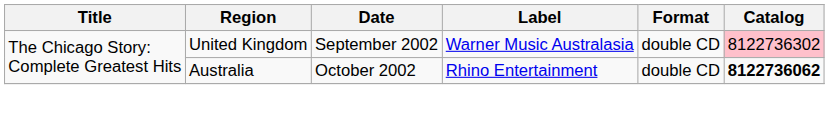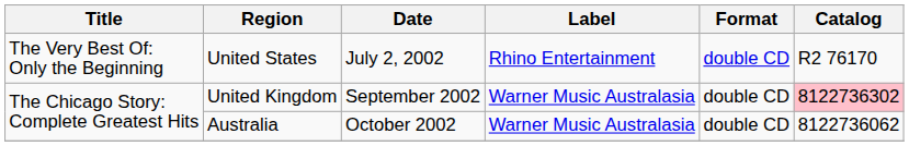 <table class="wikitable">
 <tr>
 <th>Title</th>
 <th>Region</th>
 <th>Date</th>
 <th>Label</th>
 <th>Format</th>
 <th>Catalog</th>
+</tr>
+<tr>
+<td>The Very Best Of:<br>Only the Beginning</td>
+<td>United States</td>
+<td>July 2, 2002</td>
+<td><a href='#'>Rhino Entertainment</a></td>
+<td><a href='#'>double CD</a></td>
+<td>R2 76170</td>
 </tr>
 <tr>
 <td rowspan="2">The Chicago Story:<br>Complete Greatest Hits</td>
 <td>United Kingdom</td>
 <td>September 2002</td>
 <td><a href='#'>Warner Music Australasia</a></td>
 <td>double CD</td>
 <td style="background: pink;">8122736302</td>
 </tr>
 <tr>
 <td>Australia</td>
 <td>October 2002</td>
-<td><a href='#'>Rhino Entertainment</a></td>
+<td><a href='#'>Warner Music Australasia</a></td>
 <td>double CD</td>
-<td><strong>8122736062</strong></td>
+<td>8122736062</td>
 </tr>
 <tr>
 </tr>
 </table>
